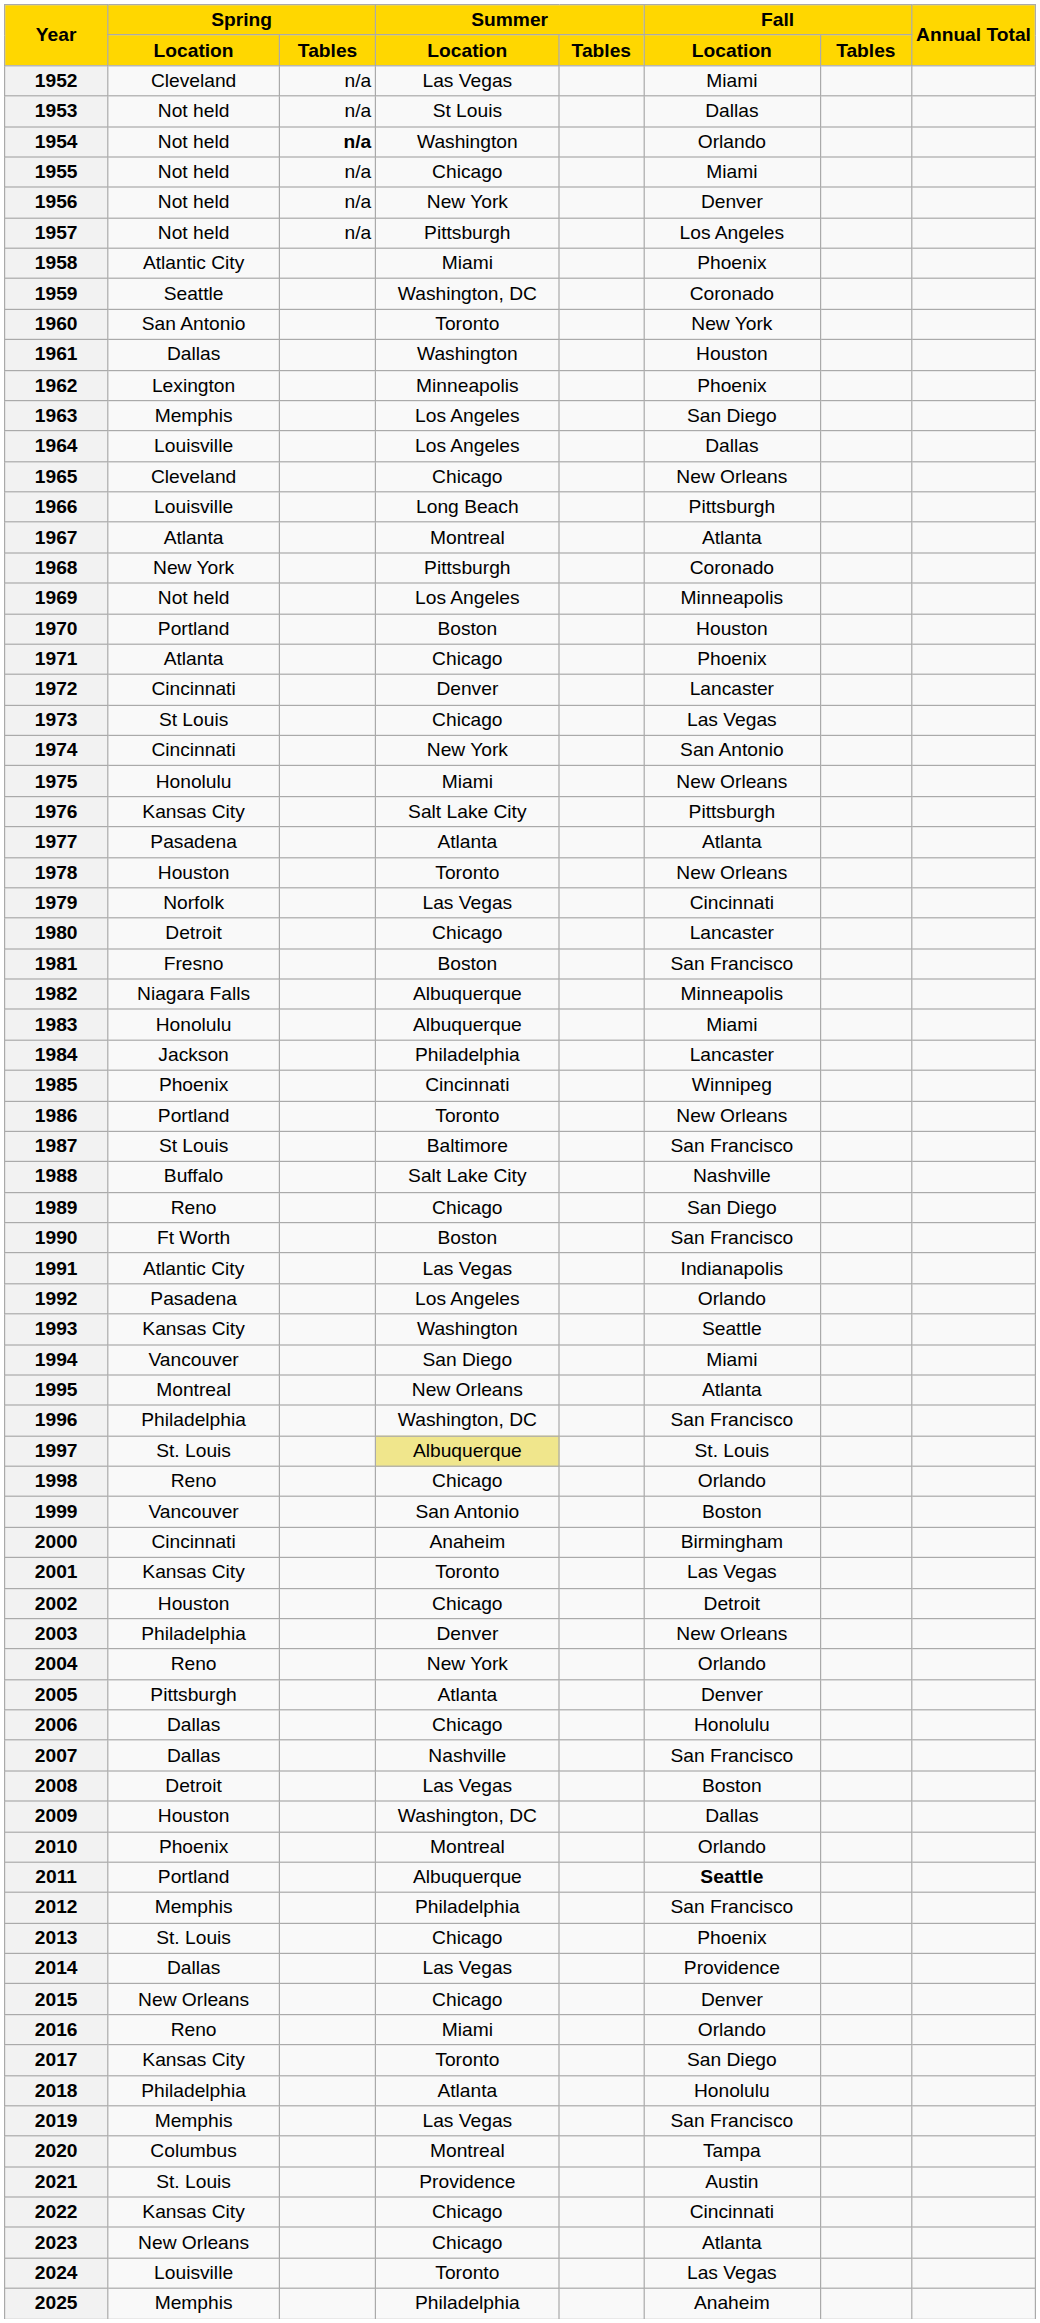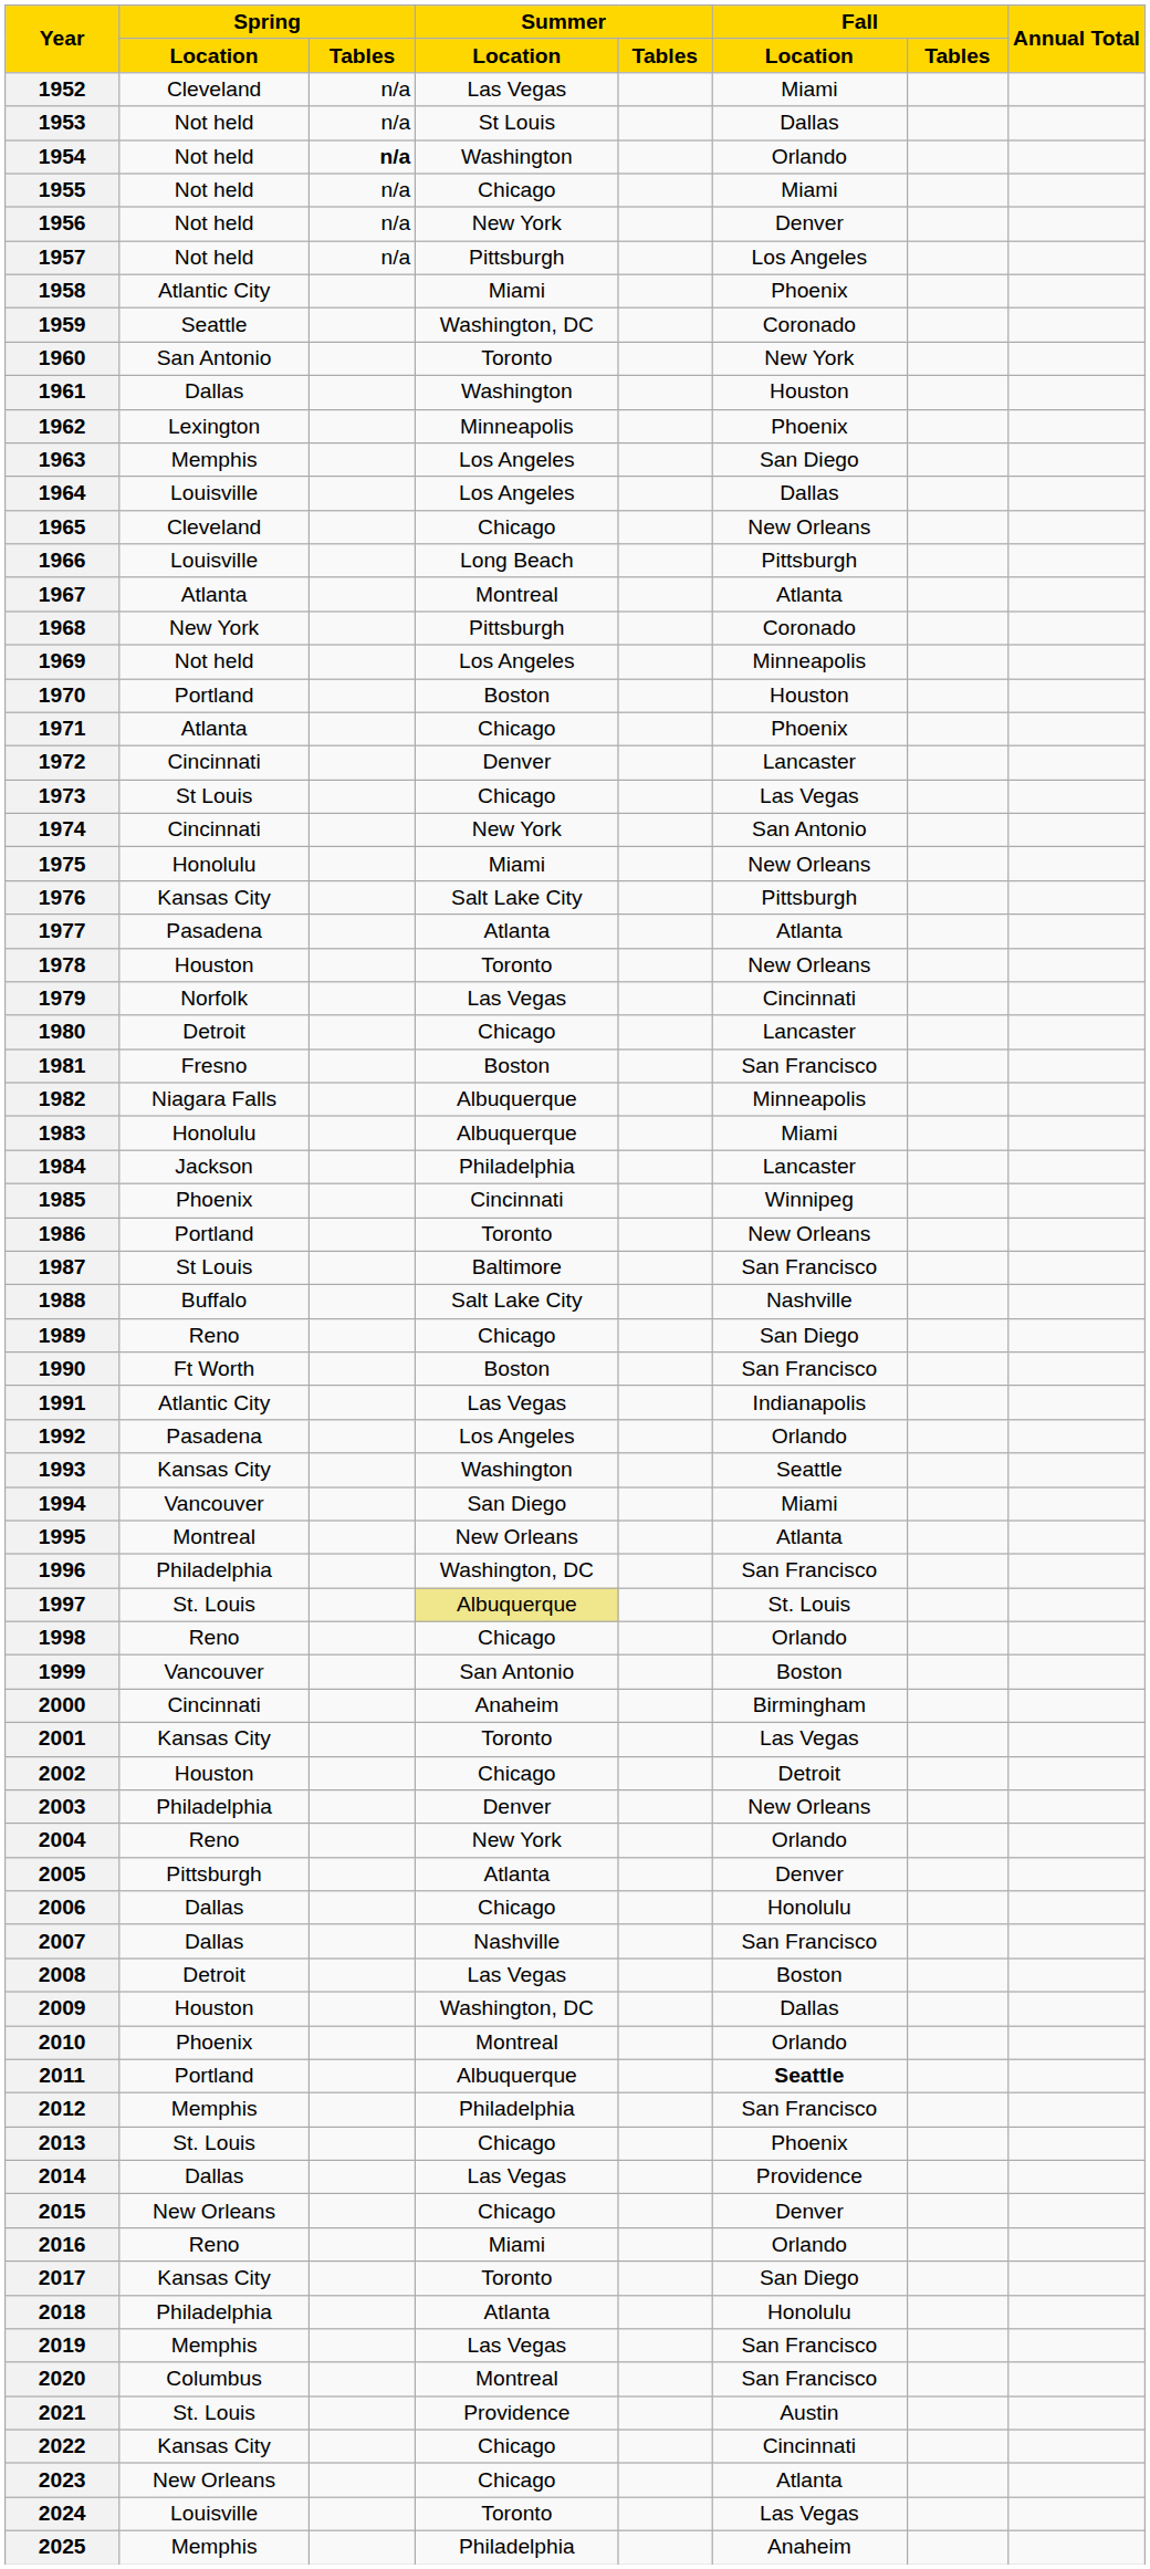 <table class="sortable wikitable" style="text-align:center;">
 <tr>
 <th rowspan=2 style="background:gold; color:black; width:10%; text-align:center">Year</th>
 <th colspan=2 style="background:gold; color:black; width:26%">Spring</th>
 <th colspan=2 style="background:gold; color:black; width:26%">Summer</th>
 <th colspan=2 style="background:gold; color:black; width:26%">Fall</th>
 <th rowspan=2 style="background:gold; color:black; width:12%">Annual Total</th>
 </tr>
 <tr>
 <th style="background:gold; color:black">Location</th>
 <th style="background:gold; color:black">Tables</th>
 <th style="background:gold; color:black">Location</th>
 <th style="background:gold; color:black">Tables</th>
 <th style="background:gold; color:black">Location</th>
 <th style="background:gold; color:black">Tables</th>
 </tr>
 <tr>
 <th>1952</th>
 <td>Cleveland</td>
 <td align=right>n/a</td>
 <td>Las Vegas</td>
 <td align=right></td>
 <td>Miami</td>
 <td align=right></td>
 <td align=right></td>
 </tr>
 <tr>
 <th>1953</th>
 <td>Not held</td>
 <td align=right>n/a</td>
 <td>St Louis</td>
 <td align=right></td>
 <td>Dallas</td>
 <td align=right></td>
 <td align=right></td>
 </tr>
 <tr>
 <th>1954</th>
 <td>Not held</td>
 <td align=right><strong>n/a</strong></td>
 <td>Washington</td>
 <td align=right></td>
 <td>Orlando</td>
 <td align=right></td>
 <td align=right></td>
 </tr>
 <tr>
 <th>1955</th>
 <td>Not held</td>
 <td align=right>n/a</td>
 <td>Chicago</td>
 <td align=right></td>
 <td>Miami</td>
 <td align=right></td>
 <td align=right></td>
 </tr>
 <tr>
 <th>1956</th>
 <td>Not held</td>
 <td align=right>n/a</td>
 <td>New York</td>
 <td align=right></td>
 <td>Denver</td>
 <td align=right></td>
 <td align=right></td>
 </tr>
 <tr>
 <th>1957</th>
 <td>Not held</td>
 <td align=right>n/a</td>
 <td>Pittsburgh</td>
 <td align=right></td>
 <td>Los Angeles</td>
 <td align=right></td>
 <td align=right></td>
 </tr>
 <tr>
 <th>1958</th>
 <td>Atlantic City</td>
 <td align=right></td>
 <td>Miami</td>
 <td align=right></td>
 <td>Phoenix</td>
 <td align=right></td>
 <td align=right></td>
 </tr>
 <tr>
 <th>1959</th>
 <td>Seattle</td>
 <td align=right></td>
 <td>Washington, DC</td>
 <td align=right></td>
 <td>Coronado</td>
 <td align=right></td>
 <td align=right></td>
 </tr>
 <tr>
 <th>1960</th>
 <td>San Antonio</td>
 <td align=right></td>
 <td>Toronto</td>
 <td align=right></td>
 <td>New York</td>
 <td align=right></td>
 <td align=right></td>
 </tr>
 <tr>
 <th>1961</th>
 <td>Dallas</td>
 <td align=right></td>
 <td>Washington</td>
 <td align=right></td>
 <td>Houston</td>
 <td align=right></td>
 <td align=right></td>
 </tr>
 <tr>
 <th>1962</th>
 <td>Lexington</td>
 <td align=right></td>
 <td>Minneapolis</td>
 <td align=right></td>
 <td>Phoenix</td>
 <td align=right></td>
 <td align=right></td>
 </tr>
 <tr>
 <th>1963</th>
 <td>Memphis</td>
 <td align=right></td>
 <td>Los Angeles</td>
 <td align=right></td>
 <td>San Diego</td>
 <td align=right></td>
 <td align=right></td>
 </tr>
 <tr>
 <th>1964</th>
 <td>Louisville</td>
 <td align=right></td>
 <td>Los Angeles</td>
 <td align=right></td>
 <td>Dallas</td>
 <td align=right></td>
 <td align=right></td>
 </tr>
 <tr>
 <th>1965</th>
 <td>Cleveland</td>
 <td align=right></td>
 <td>Chicago</td>
 <td align=right></td>
 <td>New Orleans</td>
 <td align=right></td>
 <td align=right></td>
 </tr>
 <tr>
 <th>1966</th>
 <td>Louisville</td>
 <td align=right></td>
 <td>Long Beach</td>
 <td align=right></td>
 <td>Pittsburgh</td>
 <td align=right></td>
 <td align=right></td>
 </tr>
 <tr>
 <th>1967</th>
 <td>Atlanta</td>
 <td align=right></td>
 <td>Montreal</td>
 <td align=right></td>
 <td>Atlanta</td>
 <td align=right></td>
 <td align=right></td>
 </tr>
 <tr>
 <th>1968</th>
 <td>New York</td>
 <td align=right></td>
 <td>Pittsburgh</td>
 <td align=right></td>
 <td>Coronado</td>
 <td align=right></td>
 <td align=right></td>
 </tr>
 <tr>
 <th>1969</th>
 <td>Not held</td>
 <td align=right></td>
 <td>Los Angeles</td>
 <td align=right></td>
 <td>Minneapolis</td>
 <td align=right></td>
 <td align=right></td>
 </tr>
 <tr>
 <th>1970</th>
 <td>Portland</td>
 <td align=right></td>
 <td>Boston</td>
 <td align=right></td>
 <td>Houston</td>
 <td align=right></td>
 <td align=right></td>
 </tr>
 <tr>
 <th>1971</th>
 <td>Atlanta</td>
 <td align=right></td>
 <td>Chicago</td>
 <td align=right></td>
 <td>Phoenix</td>
 <td align=right></td>
 <td align=right></td>
 </tr>
 <tr>
 <th>1972</th>
 <td>Cincinnati</td>
 <td align=right></td>
 <td>Denver</td>
 <td align=right></td>
 <td>Lancaster</td>
 <td align=right></td>
 <td align=right></td>
 </tr>
 <tr>
 <th>1973</th>
 <td>St Louis</td>
 <td align=right></td>
 <td>Chicago</td>
 <td align=right></td>
 <td>Las Vegas</td>
 <td align=right></td>
 <td align=right></td>
 </tr>
 <tr>
 <th>1974</th>
 <td>Cincinnati</td>
 <td align=right></td>
 <td>New York</td>
 <td align=right></td>
 <td>San Antonio</td>
 <td align=right></td>
 <td align=right></td>
 </tr>
 <tr>
 <th>1975</th>
 <td>Honolulu</td>
 <td align=right></td>
 <td>Miami</td>
 <td align=right></td>
 <td>New Orleans</td>
 <td align=right></td>
 <td align=right></td>
 </tr>
 <tr>
 <th>1976</th>
 <td>Kansas City</td>
 <td align=right></td>
 <td>Salt Lake City</td>
 <td align=right></td>
 <td>Pittsburgh</td>
 <td align=right></td>
 <td align=right></td>
 </tr>
 <tr>
 <th>1977</th>
 <td>Pasadena</td>
 <td align=right></td>
 <td>Atlanta </td>
 <td align=right></td>
 <td>Atlanta</td>
 <td align=right></td>
 <td align=right></td>
 </tr>
 <tr>
 <th>1978</th>
 <td>Houston</td>
 <td align=right></td>
 <td>Toronto</td>
 <td align=right></td>
 <td>New Orleans</td>
 <td align=right></td>
 <td align=right></td>
 </tr>
 <tr>
 <th>1979</th>
 <td>Norfolk</td>
 <td align=right></td>
 <td>Las Vegas</td>
 <td align=right></td>
 <td>Cincinnati</td>
 <td align=right></td>
 <td align=right></td>
 </tr>
 <tr>
 <th>1980</th>
 <td>Detroit</td>
 <td align=right></td>
 <td>Chicago</td>
 <td align=right></td>
 <td>Lancaster</td>
 <td align=right></td>
 <td align=right></td>
 </tr>
 <tr>
 <th>1981</th>
 <td>Fresno</td>
 <td align=right></td>
 <td>Boston</td>
 <td align=right></td>
 <td>San Francisco</td>
 <td align=right></td>
 <td align=right></td>
 </tr>
 <tr>
 <th>1982</th>
 <td>Niagara Falls</td>
 <td align=right></td>
 <td>Albuquerque</td>
 <td align=right></td>
 <td>Minneapolis</td>
 <td align=right></td>
 <td align=right></td>
 </tr>
 <tr>
 <th>1983</th>
 <td>Honolulu</td>
 <td align=right></td>
 <td>Albuquerque</td>
 <td align=right></td>
 <td>Miami</td>
 <td align=right></td>
 <td align=right></td>
 </tr>
 <tr>
 <th>1984</th>
 <td>Jackson</td>
 <td align=right></td>
 <td>Philadelphia</td>
 <td align=right></td>
 <td>Lancaster</td>
 <td align=right></td>
 <td align=right></td>
 </tr>
 <tr>
 <th>1985</th>
 <td>Phoenix</td>
 <td align=right></td>
 <td>Cincinnati</td>
 <td align=right></td>
 <td>Winnipeg</td>
 <td align=right></td>
 <td align=right></td>
 </tr>
 <tr>
 <th>1986</th>
 <td>Portland</td>
 <td align=right></td>
 <td>Toronto</td>
 <td align=right></td>
 <td>New Orleans</td>
 <td align=right></td>
 <td align=right></td>
 </tr>
 <tr>
 <th>1987</th>
 <td>St Louis</td>
 <td align=right></td>
 <td>Baltimore</td>
 <td align=right></td>
 <td>San Francisco</td>
 <td align=right></td>
 <td align=right></td>
 </tr>
 <tr>
 <th>1988</th>
 <td>Buffalo</td>
 <td align=right></td>
 <td>Salt Lake City</td>
 <td align=right></td>
 <td>Nashville</td>
 <td align=right></td>
 <td align=right></td>
 </tr>
 <tr>
 <th>1989</th>
 <td>Reno</td>
 <td align=right></td>
 <td>Chicago</td>
 <td align=right></td>
 <td>San Diego</td>
 <td align=right></td>
 <td align=right></td>
 </tr>
 <tr>
 <th>1990</th>
 <td>Ft Worth</td>
 <td align=right></td>
 <td>Boston</td>
 <td align=right></td>
 <td>San Francisco</td>
 <td align=right></td>
 <td align=right></td>
 </tr>
 <tr>
 <th>1991</th>
 <td>Atlantic City</td>
 <td align=right></td>
 <td>Las Vegas</td>
 <td align=right></td>
 <td>Indianapolis</td>
 <td align=right></td>
 <td align=right></td>
 </tr>
 <tr>
 <th>1992</th>
 <td>Pasadena</td>
 <td align=right></td>
 <td>Los Angeles</td>
 <td align=right></td>
 <td>Orlando</td>
 <td align=right></td>
 <td align=right></td>
 </tr>
 <tr>
 <th>1993</th>
 <td>Kansas City</td>
 <td align=right></td>
 <td>Washington</td>
 <td align=right></td>
 <td>Seattle</td>
 <td align=right></td>
 <td align=right></td>
 </tr>
 <tr>
 <th>1994</th>
 <td>Vancouver</td>
 <td align=right></td>
 <td>San Diego</td>
 <td align=right></td>
 <td>Miami</td>
 <td align=right></td>
 <td align=right></td>
 </tr>
 <tr>
 <th>1995</th>
 <td>Montreal</td>
 <td align=right></td>
 <td>New Orleans</td>
 <td align=right></td>
 <td>Atlanta</td>
 <td align=right></td>
 <td align=right></td>
 </tr>
 <tr>
 <th>1996</th>
 <td>Philadelphia</td>
 <td align=right></td>
 <td>Washington, DC</td>
 <td align=right></td>
 <td>San Francisco</td>
 <td align=right></td>
 <td align=right></td>
 </tr>
 <tr>
 <th>1997</th>
 <td>St. Louis</td>
 <td align=right></td>
 <td style="background: khaki;">Albuquerque</td>
 <td align=right></td>
 <td>St. Louis</td>
 <td align=right></td>
 <td align=right></td>
 </tr>
 <tr>
 <th>1998</th>
 <td>Reno</td>
 <td align=right></td>
 <td>Chicago</td>
 <td align=right></td>
 <td>Orlando</td>
 <td align=right></td>
 <td align=right></td>
 </tr>
 <tr>
 <th>1999</th>
 <td>Vancouver</td>
 <td align=right></td>
 <td>San Antonio</td>
 <td align=right></td>
 <td>Boston</td>
 <td align=right></td>
 <td align=right></td>
 </tr>
 <tr>
 <th>2000</th>
 <td>Cincinnati</td>
 <td align=right></td>
 <td>Anaheim</td>
 <td align=right></td>
 <td>Birmingham</td>
 <td align=right></td>
 <td align=right></td>
 </tr>
 <tr>
 <th>2001</th>
 <td>Kansas City</td>
 <td align=right></td>
 <td>Toronto</td>
 <td align=right></td>
 <td>Las Vegas</td>
 <td align=right></td>
 <td align=right></td>
 </tr>
 <tr>
 <th>2002</th>
 <td>Houston</td>
 <td align=right></td>
 <td>Chicago</td>
 <td align=right></td>
 <td>Detroit</td>
 <td align=right></td>
 <td align=right></td>
 </tr>
 <tr>
 <th>2003</th>
 <td>Philadelphia</td>
 <td align=right></td>
 <td>Denver</td>
 <td align=right></td>
 <td>New Orleans</td>
 <td align=right></td>
 <td align=right></td>
 </tr>
 <tr>
 <th>2004</th>
 <td>Reno</td>
 <td align=right></td>
 <td>New York</td>
 <td align=right></td>
 <td>Orlando</td>
 <td align=right></td>
 <td align=right></td>
 </tr>
 <tr>
 <th>2005</th>
 <td>Pittsburgh</td>
 <td align=right></td>
 <td>Atlanta</td>
 <td align=right></td>
 <td>Denver</td>
 <td align=right></td>
 <td align=right></td>
 </tr>
 <tr>
 <th>2006</th>
 <td>Dallas</td>
 <td align=right></td>
 <td>Chicago</td>
 <td align=right></td>
 <td>Honolulu</td>
 <td align=right></td>
 <td align=right></td>
 </tr>
 <tr>
 <th>2007</th>
 <td>Dallas</td>
 <td align=right></td>
 <td>Nashville</td>
 <td align=right></td>
 <td>San Francisco</td>
 <td align=right></td>
 <td align=right></td>
 </tr>
 <tr>
 <th>2008</th>
 <td>Detroit</td>
 <td align=right></td>
 <td>Las Vegas</td>
 <td align=right></td>
 <td>Boston</td>
 <td align=right></td>
 <td align=right></td>
 </tr>
 <tr>
 <th>2009</th>
 <td>Houston</td>
 <td align=right></td>
 <td>Washington, DC</td>
 <td align=right></td>
 <td>Dallas</td>
 <td align=right></td>
 <td align=right></td>
 </tr>
 <tr>
 <th>2010</th>
 <td>Phoenix</td>
 <td align=right></td>
 <td>Montreal</td>
 <td align=right></td>
 <td>Orlando</td>
 <td align=right></td>
 <td align=right></td>
 </tr>
 <tr>
 <th>2011</th>
 <td>Portland</td>
 <td align=right></td>
 <td>Albuquerque</td>
 <td align=right></td>
 <td><strong>Seattle</strong></td>
 <td align=right></td>
 <td align=right></td>
 </tr>
 <tr>
 <th>2012</th>
 <td>Memphis</td>
 <td align=right></td>
 <td>Philadelphia</td>
 <td align=right></td>
 <td>San Francisco</td>
 <td align=right></td>
 <td align=right></td>
 </tr>
 <tr>
 <th>2013</th>
 <td>St. Louis</td>
 <td align=right></td>
 <td>Chicago</td>
 <td align=right></td>
 <td>Phoenix</td>
 <td align=right></td>
 <td align=right></td>
 </tr>
 <tr>
 <th>2014</th>
 <td>Dallas</td>
 <td align=right></td>
 <td>Las Vegas</td>
 <td align=right></td>
 <td>Providence</td>
 <td align=right></td>
 <td align=right></td>
 </tr>
 <tr>
 <th>2015</th>
 <td>New Orleans</td>
 <td align=right></td>
 <td>Chicago</td>
 <td align=right></td>
 <td>Denver</td>
 <td align=right></td>
 <td align=right></td>
 </tr>
 <tr>
 <th>2016</th>
 <td>Reno</td>
 <td align=right></td>
 <td>Miami</td>
 <td align=right></td>
 <td>Orlando</td>
 <td align=right></td>
 <td align=right></td>
 </tr>
 <tr>
 <th>2017</th>
 <td>Kansas City</td>
 <td align=right></td>
 <td>Toronto</td>
 <td align=right></td>
 <td>San Diego</td>
 <td align=right></td>
 <td align=right></td>
 </tr>
 <tr>
 <th>2018</th>
 <td>Philadelphia</td>
 <td align=right></td>
 <td>Atlanta</td>
 <td align=right></td>
 <td>Honolulu</td>
 <td align=right></td>
 <td align=right></td>
 </tr>
 <tr>
 <th>2019</th>
 <td>Memphis</td>
 <td align=right></td>
 <td>Las Vegas</td>
 <td align=right></td>
 <td>San Francisco</td>
 <td align=right></td>
 <td align=right></td>
 </tr>
 <tr>
 <th>2020</th>
 <td>Columbus</td>
 <td align=right></td>
 <td>Montreal</td>
 <td align=right></td>
-<td>Tampa</td>
+<td>San Francisco</td>
 <td align=right></td>
 <td align=right></td>
 </tr>
 <tr>
 <th>2021</th>
 <td>St. Louis</td>
 <td align=right></td>
 <td>Providence</td>
 <td align=right></td>
 <td>Austin</td>
 <td align=right></td>
 <td align=right></td>
 </tr>
 <tr>
 <th>2022</th>
 <td>Kansas City</td>
 <td align=right></td>
 <td>Chicago</td>
 <td align=right></td>
 <td>Cincinnati</td>
 <td align=right></td>
 <td align=right></td>
 </tr>
 <tr>
 <th>2023</th>
 <td>New Orleans</td>
 <td align=right></td>
 <td>Chicago</td>
 <td align=right></td>
 <td>Atlanta</td>
 <td align=right></td>
 <td align=right></td>
 </tr>
 <tr>
 <th>2024</th>
 <td>Louisville</td>
 <td align=right></td>
 <td>Toronto</td>
 <td align=right></td>
 <td>Las Vegas</td>
 <td align=right></td>
 <td align=right></td>
 </tr>
 <tr>
 <th>2025</th>
 <td>Memphis</td>
 <td align=right></td>
 <td>Philadelphia</td>
 <td align=right></td>
 <td>Anaheim</td>
 <td align=right></td>
 <td align=right></td>
 </tr>
 </table>
